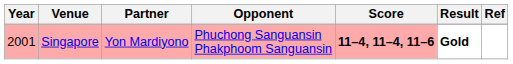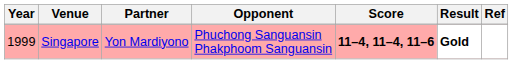 <table class="sortable wikitable">
 <tr>
 <th>Year</th>
 <th>Venue</th>
 <th>Partner</th>
 <th>Opponent</th>
 <th>Score</th>
 <th>Result</th>
 <th>Ref</th>
 </tr>
 <tr>
 </tr>
 <tr style="background:#FFAAAA">
-<td align="center">2001</td>
+<td align="center">1999</td>
 <td align="left"><a href='#'>Singapore</a></td>
 <td align="left"> <a href='#'>Yon Mardiyono</a></td>
 <td align="left"> <a href='#'>Phuchong Sanguansin</a> <br>  <a href='#'>Phakphoom Sanguansin</a></td>
 <td align="left"><strong>11–4, 11–4, 11–6</strong></td>
 <td style="text-align:left; background:white"> <strong>Gold</strong></td>
 <td style="text-align:center; background:white"></td>
 </tr>
 </table>
